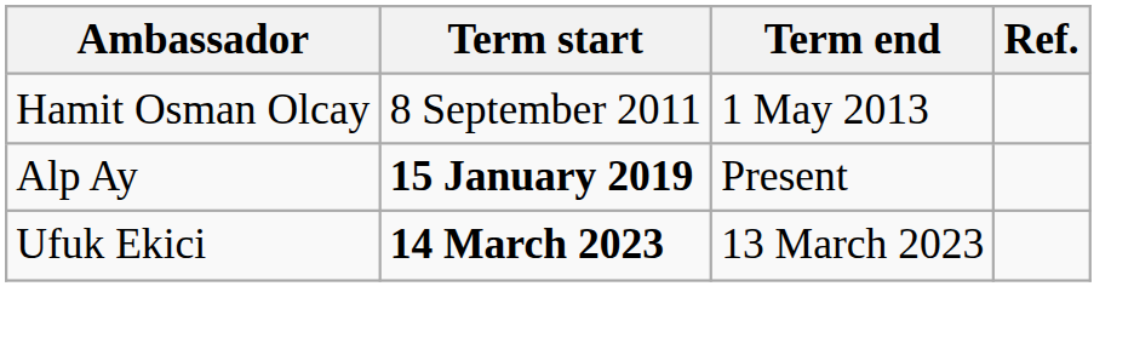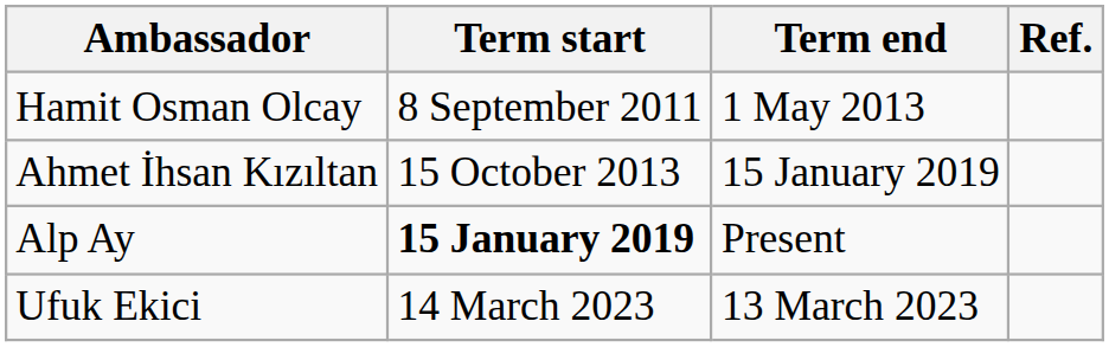 <table class="wikitable">
 <tr>
 <th>Ambassador</th>
 <th>Term start</th>
 <th>Term end</th>
 <th>Ref.</th>
 </tr>
 <tr>
 <td>Hamit Osman Olcay</td>
 <td>8 September 2011</td>
 <td>1 May 2013</td>
 <td></td>
 </tr>
 <tr>
+<td>Ahmet İhsan Kızıltan</td>
+<td>15 October 2013</td>
+<td>15 January 2019</td>
+<td></td>
+</tr>
+<tr>
 <td>Alp Ay</td>
 <td><strong>15 January 2019</strong></td>
 <td>Present</td>
 <td></td>
 </tr>
 <tr>
 <td>Ufuk Ekici</td>
-<td><strong>14 March 2023</strong></td>
+<td>14 March 2023</td>
 <td>13 March 2023</td>
 <td></td>
 </tr>
 </table>
